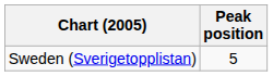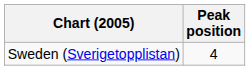 <table class="wikitable">
 <tr>
 <th>Chart (2005)</th>
 <th>Peak<br>position</th>
 </tr>
 <tr>
 <td>Sweden (<a href='#'>Sverigetopplistan</a>)</td>
-<td align="center">5</td>
+<td align="center">4</td>
 </tr>
 </table>
